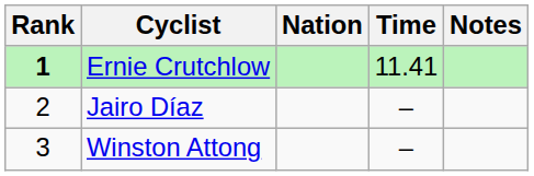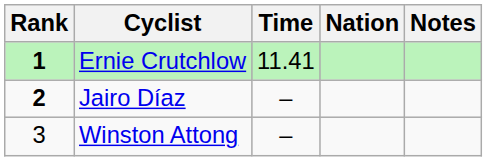 <table class="wikitable sortable" style="text-align:center">
 <tr>
 <th>Rank</th>
 <th>Cyclist</th>
+<th>Time</th>
 <th>Nation</th>
-<th>Time</th>
 <th>Notes</th>
 </tr>
 <tr bgcolor=bbf3bb>
 <td><strong>1</strong></td>
 <td align=left data-sort-value="Crutchlow, Ernie"><a href='#'>Ernie Crutchlow</a></td>
+<td>11.41</td>
 <td align=left></td>
-<td>11.41</td>
 <td></td>
 </tr>
 <tr>
-<td>2</td>
+<td><strong>2</strong></td>
 <td align=left data-sort-value="Díaz, Jairo"><a href='#'>Jairo Díaz</a></td>
+<td>–</td>
 <td align=left></td>
-<td>–</td>
 <td></td>
 </tr>
 <tr>
 <td>3</td>
 <td align=left data-sort-value="Attong, Winston"><a href='#'>Winston Attong</a></td>
+<td>–</td>
 <td align=left></td>
-<td>–</td>
 <td></td>
 </tr>
 </table>
